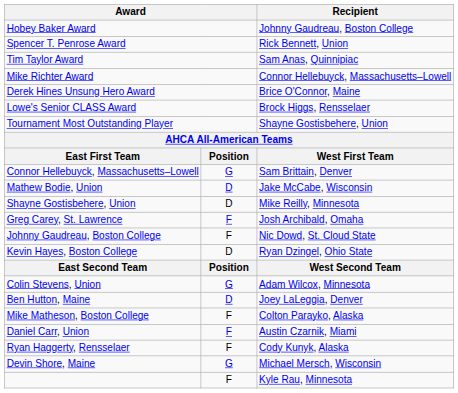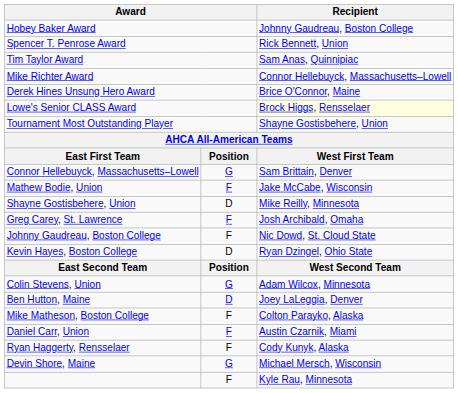 <table class="wikitable">
 <tr>
 <th colspan=2>Award</th>
 <th>Recipient</th>
 </tr>
 <tr>
 <td colspan=2><a href='#'>Hobey Baker Award</a></td>
 <td><a href='#'>Johnny Gaudreau</a>, <a href='#'>Boston College</a></td>
 </tr>
 <tr>
 <td colspan=2><a href='#'>Spencer T. Penrose Award</a></td>
 <td><a href='#'>Rick Bennett</a>, <a href='#'>Union</a></td>
 </tr>
 <tr>
 <td colspan=2><a href='#'>Tim Taylor Award</a></td>
 <td><a href='#'>Sam Anas</a>, <a href='#'>Quinnipiac</a></td>
 </tr>
 <tr>
 <td colspan=2><a href='#'>Mike Richter Award</a></td>
 <td><a href='#'>Connor Hellebuyck</a>, <a href='#'>Massachusetts–Lowell</a></td>
 </tr>
 <tr>
 <td colspan=2><a href='#'>Derek Hines Unsung Hero Award</a></td>
 <td><a href='#'>Brice O'Connor</a>, <a href='#'>Maine</a></td>
 </tr>
 <tr>
 <td colspan=2><a href='#'>Lowe's Senior CLASS Award</a></td>
-<td><a href='#'>Brock Higgs</a>, <a href='#'>Rensselaer</a></td>
+<td style="background: lightyellow;"><a href='#'>Brock Higgs</a>, <a href='#'>Rensselaer</a></td>
 </tr>
 <tr>
 <td colspan=2><a href='#'>Tournament Most Outstanding Player</a></td>
 <td><a href='#'>Shayne Gostisbehere</a>, <a href='#'>Union</a></td>
 </tr>
 <tr>
 <th colspan=3><a href='#'>AHCA All-American Teams</a></th>
 </tr>
 <tr>
 <th>East First Team</th>
 <th>  Position  </th>
 <th>West First Team</th>
 </tr>
 <tr>
 <td><a href='#'>Connor Hellebuyck</a>, <a href='#'>Massachusetts–Lowell</a></td>
 <td align=center><a href='#'>G</a></td>
 <td><a href='#'>Sam Brittain</a>, <a href='#'>Denver</a></td>
 </tr>
 <tr>
 <td><a href='#'>Mathew Bodie</a>, <a href='#'>Union</a></td>
-<td align=center><a href='#'>D</a></td>
+<td align=center><a href='#'>F</a></td>
 <td><a href='#'>Jake McCabe</a>, <a href='#'>Wisconsin</a></td>
 </tr>
 <tr>
 <td><a href='#'>Shayne Gostisbehere</a>, <a href='#'>Union</a></td>
 <td align=center>D</td>
 <td><a href='#'>Mike Reilly</a>, <a href='#'>Minnesota</a></td>
 </tr>
 <tr>
 <td><a href='#'>Greg Carey</a>, <a href='#'>St. Lawrence</a></td>
 <td align=center><a href='#'>F</a></td>
 <td><a href='#'>Josh Archibald</a>, <a href='#'>Omaha</a></td>
 </tr>
 <tr>
 <td><a href='#'>Johnny Gaudreau</a>, <a href='#'>Boston College</a></td>
 <td align=center>F</td>
 <td><a href='#'>Nic Dowd</a>, <a href='#'>St. Cloud State</a></td>
 </tr>
 <tr>
 <td><a href='#'>Kevin Hayes</a>, <a href='#'>Boston College</a></td>
 <td align=center>D</td>
 <td><a href='#'>Ryan Dzingel</a>, <a href='#'>Ohio State</a></td>
 </tr>
 <tr>
 <th>East Second Team</th>
 <th>  Position  </th>
 <th>West Second Team</th>
 </tr>
 <tr>
 <td><a href='#'>Colin Stevens</a>, <a href='#'>Union</a></td>
 <td align=center><a href='#'>G</a></td>
 <td><a href='#'>Adam Wilcox</a>, <a href='#'>Minnesota</a></td>
 </tr>
 <tr>
 <td><a href='#'>Ben Hutton</a>, <a href='#'>Maine</a></td>
 <td align=center><a href='#'>D</a></td>
 <td><a href='#'>Joey LaLeggia</a>, <a href='#'>Denver</a></td>
 </tr>
 <tr>
 <td><a href='#'>Mike Matheson</a>, <a href='#'>Boston College</a></td>
 <td align=center>F</td>
 <td><a href='#'>Colton Parayko</a>, <a href='#'>Alaska</a></td>
 </tr>
 <tr>
 <td><a href='#'>Daniel Carr</a>, <a href='#'>Union</a></td>
 <td align=center><a href='#'>F</a></td>
 <td><a href='#'>Austin Czarnik</a>, <a href='#'>Miami</a></td>
 </tr>
 <tr>
 <td><a href='#'>Ryan Haggerty</a>, <a href='#'>Rensselaer</a></td>
 <td align=center>F</td>
 <td><a href='#'>Cody Kunyk</a>, <a href='#'>Alaska</a></td>
 </tr>
 <tr>
 <td><a href='#'>Devin Shore</a>, <a href='#'>Maine</a></td>
 <td align=center><a href='#'>G</a></td>
 <td><a href='#'>Michael Mersch</a>, <a href='#'>Wisconsin</a></td>
 </tr>
 <tr>
 <td></td>
 <td align=center>F</td>
 <td><a href='#'>Kyle Rau</a>, <a href='#'>Minnesota</a></td>
 </tr>
 </table>
